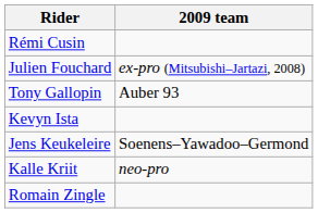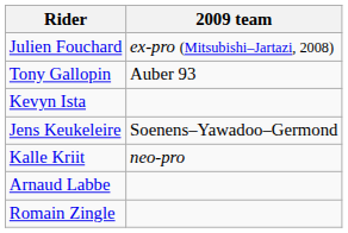 <table class="wikitable">
 <tr>
 <th>Rider</th>
 <th>2009 team</th>
-</tr>
-<tr>
-<td><a href='#'>Rémi Cusin</a></td>
-<td></td>
 </tr>
 <tr>
 <td><a href='#'>Julien Fouchard</a></td>
 <td><em>ex-pro</em> <small>(<a href='#'>Mitsubishi–Jartazi</a>, 2008)</small></td>
 </tr>
 <tr>
 <td><a href='#'>Tony Gallopin</a></td>
 <td>Auber 93</td>
 </tr>
 <tr>
 <td><a href='#'>Kevyn Ista</a></td>
 <td></td>
 </tr>
 <tr>
 <td><a href='#'>Jens Keukeleire</a></td>
 <td>Soenens–Yawadoo–Germond</td>
 </tr>
 <tr>
 <td><a href='#'>Kalle Kriit</a></td>
 <td><em>neo-pro</em></td>
 </tr>
 <tr>
+<td><a href='#'>Arnaud Labbe</a></td>
+<td></td>
+</tr>
+<tr>
 <td><a href='#'>Romain Zingle</a></td>
 <td></td>
 </tr>
 </table>
